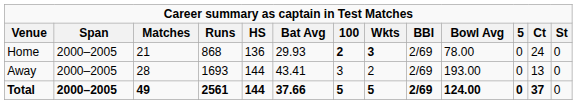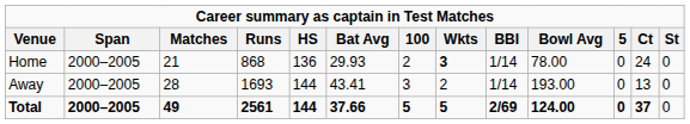 <table class="wikitable" style="text-align:left; width:60%;">
 <tr>
 <td colspan="13" style="text-align:center;"><strong>Career summary as captain in Test Matches</strong></td>
 </tr>
 <tr>
 <th>Venue</th>
 <th>Span</th>
 <th>Matches</th>
 <th>Runs</th>
 <th>HS</th>
 <th>Bat Avg</th>
 <th>100</th>
 <th>Wkts</th>
 <th>BBI</th>
 <th>Bowl Avg</th>
 <th>5</th>
 <th>Ct</th>
 <th>St</th>
 </tr>
 <tr>
 <td>Home</td>
 <td>2000–2005</td>
 <td>21</td>
 <td>868</td>
 <td>136</td>
 <td>29.93</td>
-<td><strong>2</strong></td>
+<td>2</td>
 <td><strong>3</strong></td>
-<td>2/69</td>
+<td>1/14</td>
 <td>78.00</td>
 <td>0</td>
 <td>24</td>
 <td>0</td>
 </tr>
 <tr>
 <td>Away</td>
 <td>2000–2005</td>
 <td>28</td>
 <td>1693</td>
 <td>144</td>
 <td>43.41</td>
 <td>3</td>
 <td>2</td>
-<td>2/69</td>
+<td>1/14</td>
 <td>193.00</td>
 <td>0</td>
 <td>13</td>
 <td>0</td>
 </tr>
 <tr>
 <td><strong>Total</strong></td>
 <td><strong>2000–2005</strong></td>
 <td><strong>49</strong></td>
 <td><strong>2561</strong></td>
 <td><strong>144</strong></td>
 <td><strong>37.66</strong></td>
 <td><strong>5</strong></td>
 <td><strong>5</strong></td>
 <td><strong>2/69</strong></td>
 <td><strong>124.00</strong></td>
 <td><strong>0</strong></td>
 <td><strong>37</strong></td>
 <td>0</td>
 </tr>
 </table>
